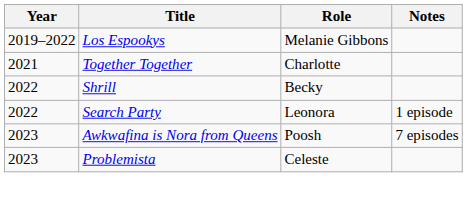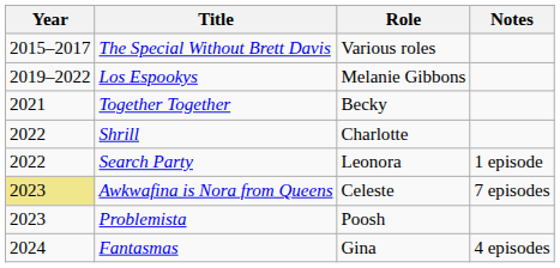 <table class="wikitable">
 <tr>
 <th>Year</th>
 <th>Title</th>
 <th>Role</th>
 <th>Notes</th>
+</tr>
+<tr>
+<td>2015–2017</td>
+<td><em><a href='#'>The Special Without Brett Davis</a></em></td>
+<td>Various roles</td>
+<td></td>
 </tr>
 <tr>
 <td>2019–2022</td>
 <td><em><a href='#'>Los Espookys</a></em></td>
 <td>Melanie Gibbons</td>
 <td></td>
 </tr>
 <tr>
 <td>2021</td>
 <td><em><a href='#'>Together Together</a></em></td>
-<td>Charlotte</td>
+<td>Becky</td>
 <td></td>
 </tr>
 <tr>
 <td>2022</td>
 <td><em><a href='#'>Shrill</a></em></td>
-<td>Becky</td>
+<td>Charlotte</td>
 <td></td>
 </tr>
 <tr>
 <td>2022</td>
 <td><em><a href='#'>Search Party</a></em></td>
 <td>Leonora</td>
 <td>1 episode</td>
 </tr>
 <tr>
-<td>2023</td>
+<td style="background: khaki;">2023</td>
 <td><em><a href='#'>Awkwafina is Nora from Queens</a></em></td>
-<td>Poosh</td>
+<td>Celeste</td>
 <td>7 episodes</td>
 </tr>
 <tr>
 <td>2023</td>
 <td><em><a href='#'>Problemista</a></em></td>
-<td>Celeste</td>
+<td>Poosh</td>
 <td></td>
 </tr>
+<tr>
+<td>2024</td>
+<td><em><a href='#'>Fantasmas</a></em></td>
+<td>Gina</td>
+<td>4 episodes</td>
+</tr>
 </table>
